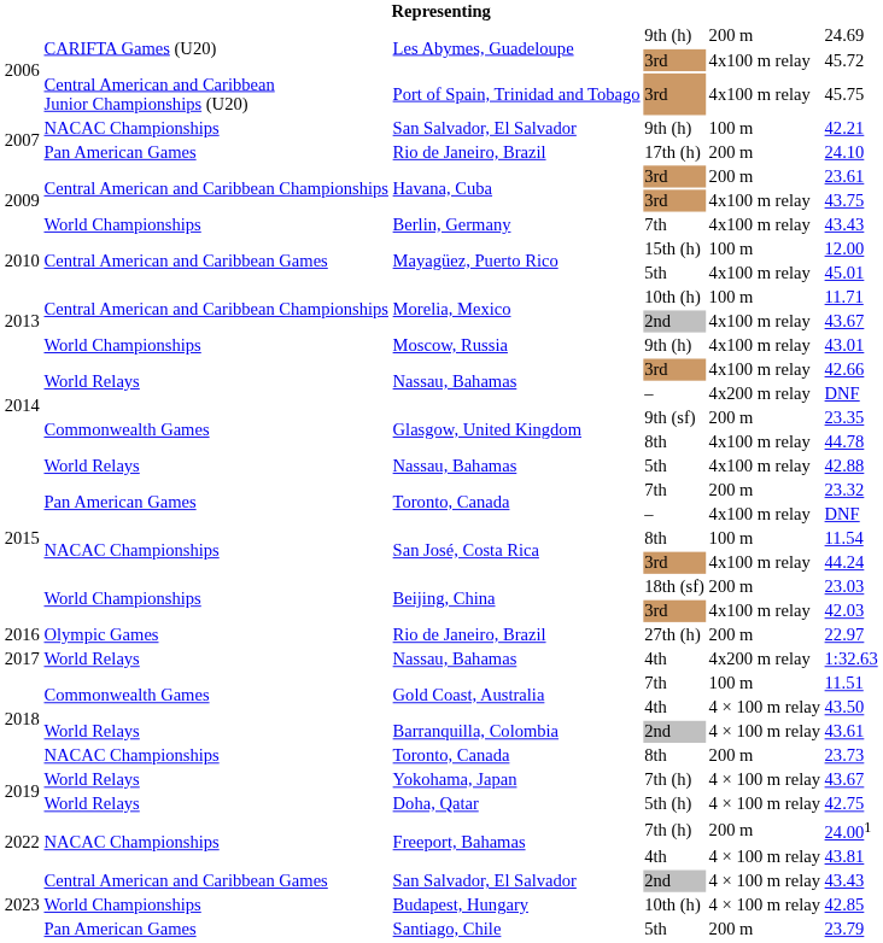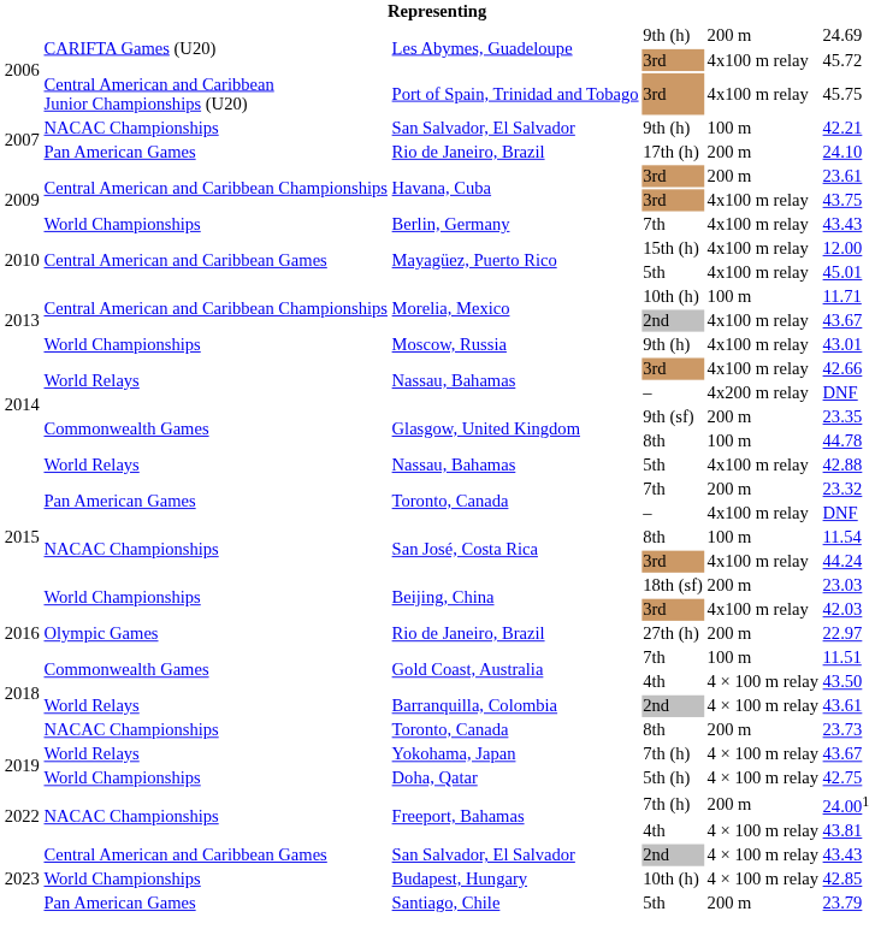 <table>
 <tr>
 <th colspan="6">Representing </th>
 </tr>
 <tr>
 <td rowspan=3>2006</td>
 <td rowspan=2><a href='#'>CARIFTA Games</a> (U20)</td>
 <td rowspan=2><a href='#'>Les Abymes, Guadeloupe</a></td>
 <td>9th (h)</td>
 <td>200 m</td>
 <td>24.69</td>
 </tr>
 <tr>
 <td bgcolor=cc9966>3rd</td>
 <td>4x100 m relay</td>
 <td>45.72</td>
 </tr>
 <tr>
 <td><a href='#'>Central American and Caribbean<br>Junior Championships</a> (U20)</td>
 <td><a href='#'>Port of Spain, Trinidad and Tobago</a></td>
 <td bgcolor=cc9966>3rd</td>
 <td>4x100 m relay</td>
 <td>45.75</td>
 </tr>
 <tr>
 <td rowspan=2>2007</td>
 <td><a href='#'>NACAC Championships</a></td>
 <td><a href='#'>San Salvador, El Salvador</a></td>
 <td>9th (h)</td>
 <td>100 m</td>
 <td><a href='#'>42.21</a></td>
 </tr>
 <tr>
 <td><a href='#'>Pan American Games</a></td>
 <td><a href='#'>Rio de Janeiro, Brazil</a></td>
 <td>17th (h)</td>
 <td>200 m</td>
 <td><a href='#'>24.10</a></td>
 </tr>
 <tr>
 <td rowspan=3>2009</td>
 <td rowspan=2><a href='#'>Central American and Caribbean Championships</a></td>
 <td rowspan=2><a href='#'>Havana, Cuba</a></td>
 <td bgcolor=cc9966>3rd</td>
 <td>200 m</td>
 <td><a href='#'>23.61</a></td>
 </tr>
 <tr>
 <td bgcolor=cc9966>3rd</td>
 <td>4x100 m relay</td>
 <td><a href='#'>43.75</a></td>
 </tr>
 <tr>
 <td><a href='#'>World Championships</a></td>
 <td><a href='#'>Berlin, Germany</a></td>
 <td>7th</td>
 <td>4x100 m relay</td>
 <td><a href='#'>43.43</a></td>
 </tr>
 <tr>
 <td rowspan=2>2010</td>
 <td rowspan=2><a href='#'>Central American and Caribbean Games</a></td>
 <td rowspan=2><a href='#'>Mayagüez, Puerto Rico</a></td>
 <td>15th (h)</td>
-<td>100 m</td>
+<td>4x100 m relay</td>
 <td><a href='#'>12.00</a></td>
 </tr>
 <tr>
 <td>5th</td>
 <td>4x100 m relay</td>
 <td><a href='#'>45.01</a></td>
 </tr>
 <tr>
 <td rowspan=3>2013</td>
 <td rowspan=2><a href='#'>Central American and Caribbean Championships</a></td>
 <td rowspan=2><a href='#'>Morelia, Mexico</a></td>
 <td>10th (h)</td>
 <td>100 m</td>
 <td><a href='#'>11.71</a></td>
 </tr>
 <tr>
 <td bgcolor=silver>2nd</td>
 <td>4x100 m relay</td>
 <td><a href='#'>43.67</a></td>
 </tr>
 <tr>
 <td><a href='#'>World Championships</a></td>
 <td><a href='#'>Moscow, Russia</a></td>
 <td>9th (h)</td>
 <td>4x100 m relay</td>
 <td><a href='#'>43.01</a></td>
 </tr>
 <tr>
 <td rowspan=4>2014</td>
 <td rowspan=2><a href='#'>World Relays</a></td>
 <td rowspan=2><a href='#'>Nassau, Bahamas</a></td>
 <td bgcolor=cc9966>3rd</td>
 <td>4x100 m relay</td>
 <td><a href='#'>42.66</a></td>
 </tr>
 <tr>
 <td>–</td>
 <td>4x200 m relay</td>
 <td><a href='#'>DNF</a></td>
 </tr>
 <tr>
 <td rowspan=2><a href='#'>Commonwealth Games</a></td>
 <td rowspan=2><a href='#'>Glasgow, United Kingdom</a></td>
 <td>9th (sf)</td>
 <td>200 m</td>
 <td><a href='#'>23.35</a></td>
 </tr>
 <tr>
 <td>8th</td>
-<td>4x100 m relay</td>
+<td>100 m</td>
 <td><a href='#'>44.78</a></td>
 </tr>
 <tr>
 <td rowspan=7>2015</td>
 <td><a href='#'>World Relays</a></td>
 <td><a href='#'>Nassau, Bahamas</a></td>
 <td>5th</td>
 <td>4x100 m relay</td>
 <td><a href='#'>42.88</a></td>
 </tr>
 <tr>
 <td rowspan=2><a href='#'>Pan American Games</a></td>
 <td rowspan=2><a href='#'>Toronto, Canada</a></td>
 <td>7th</td>
 <td>200 m</td>
 <td><a href='#'>23.32</a></td>
 </tr>
 <tr>
 <td>–</td>
 <td>4x100 m relay</td>
 <td><a href='#'>DNF</a></td>
 </tr>
 <tr>
 <td rowspan=2><a href='#'>NACAC Championships</a></td>
 <td rowspan=2><a href='#'>San José, Costa Rica</a></td>
 <td>8th</td>
 <td>100 m</td>
 <td><a href='#'>11.54</a></td>
 </tr>
 <tr>
 <td bgcolor=cc9966>3rd</td>
 <td>4x100 m relay</td>
 <td><a href='#'>44.24</a></td>
 </tr>
 <tr>
 <td rowspan=2><a href='#'>World Championships</a></td>
 <td rowspan=2><a href='#'>Beijing, China</a></td>
 <td>18th (sf)</td>
 <td>200 m</td>
 <td><a href='#'>23.03</a></td>
 </tr>
 <tr>
 <td bgcolor=cc9966>3rd</td>
 <td>4x100 m relay</td>
 <td><a href='#'>42.03</a></td>
 </tr>
 <tr>
 <td>2016</td>
 <td><a href='#'>Olympic Games</a></td>
 <td><a href='#'>Rio de Janeiro, Brazil</a></td>
 <td>27th (h)</td>
 <td>200 m</td>
 <td><a href='#'>22.97</a></td>
 </tr>
 <tr>
-<td>2017</td>
-<td><a href='#'>World Relays</a></td>
-<td><a href='#'>Nassau, Bahamas</a></td>
-<td>4th</td>
-<td>4x200 m relay</td>
-<td><a href='#'>1:32.63</a></td>
-</tr>
-<tr>
 <td rowspan=4>2018</td>
 <td rowspan=2><a href='#'>Commonwealth Games</a></td>
 <td rowspan=2><a href='#'>Gold Coast, Australia</a></td>
 <td>7th</td>
 <td>100 m</td>
 <td><a href='#'>11.51</a></td>
 </tr>
 <tr>
 <td>4th</td>
 <td>4 × 100 m relay</td>
 <td><a href='#'>43.50</a></td>
 </tr>
 <tr>
 <td><a href='#'>World Relays</a></td>
 <td><a href='#'>Barranquilla, Colombia</a></td>
 <td bgcolor=silver>2nd</td>
 <td>4 × 100 m relay</td>
 <td><a href='#'>43.61</a></td>
 </tr>
 <tr>
 <td><a href='#'>NACAC Championships</a></td>
 <td><a href='#'>Toronto, Canada</a></td>
 <td>8th</td>
 <td>200 m</td>
 <td><a href='#'>23.73</a></td>
 </tr>
 <tr>
 <td rowspan=2>2019</td>
 <td><a href='#'>World Relays</a></td>
 <td><a href='#'>Yokohama, Japan</a></td>
 <td>7th (h)</td>
 <td>4 × 100 m relay</td>
 <td><a href='#'>43.67</a></td>
 </tr>
 <tr>
-<td><a href='#'>World Relays</a></td>
+<td><a href='#'>World Championships</a></td>
 <td><a href='#'>Doha, Qatar</a></td>
 <td>5th (h)</td>
 <td>4 × 100 m relay</td>
 <td><a href='#'>42.75</a></td>
 </tr>
 <tr>
 <td rowspan=2>2022</td>
 <td rowspan=2><a href='#'>NACAC Championships</a></td>
 <td rowspan=2><a href='#'>Freeport, Bahamas</a></td>
 <td>7th (h)</td>
 <td>200 m</td>
 <td><a href='#'>24.00</a><sup>1</sup></td>
 </tr>
 <tr>
 <td>4th</td>
 <td>4 × 100 m relay</td>
 <td><a href='#'>43.81</a></td>
 </tr>
 <tr>
 <td rowspan=3>2023</td>
 <td><a href='#'>Central American and Caribbean Games</a></td>
 <td><a href='#'>San Salvador, El Salvador</a></td>
 <td bgcolor=silver>2nd</td>
 <td>4 × 100 m relay</td>
 <td><a href='#'>43.43</a></td>
 </tr>
 <tr>
 <td><a href='#'>World Championships</a></td>
 <td><a href='#'>Budapest, Hungary</a></td>
 <td>10th (h)</td>
 <td>4 × 100 m relay</td>
 <td><a href='#'>42.85</a></td>
 </tr>
 <tr>
 <td><a href='#'>Pan American Games</a></td>
 <td><a href='#'>Santiago, Chile</a></td>
 <td>5th</td>
 <td>200 m</td>
 <td><a href='#'>23.79</a></td>
 </tr>
 </table>
